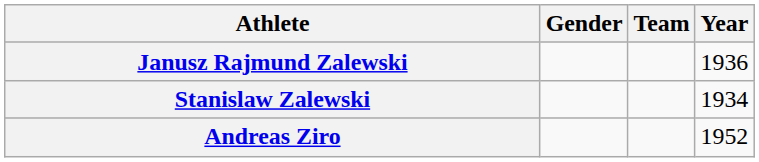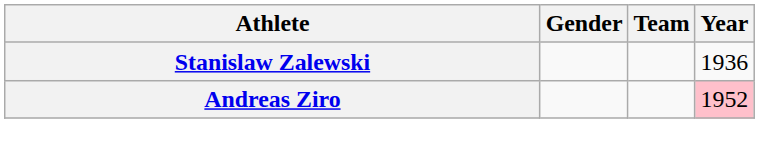 <table class="wikitable plainrowheaders">
 <tr>
 <th scope="col" style="width:22em">Athlete</th>
 <th scope="col">Gender</th>
 <th scope="col">Team</th>
 <th scope="col">Year</th>
 </tr>
 <tr>
-<th scope="row"><a href='#'>Janusz Rajmund Zalewski</a></th>
+<th scope="row"><a href='#'>Stanislaw Zalewski</a></th>
 <td style="text-align:center"></td>
 <td></td>
 <td>1936</td>
 </tr>
 <tr>
-<th scope="row"><a href='#'>Stanislaw Zalewski</a></th>
-<td style="text-align:center"></td>
-<td></td>
-<td>1934</td>
-</tr>
-<tr>
 <th scope="row"><a href='#'>Andreas Ziro</a></th>
 <td style="text-align:center"></td>
 <td></td>
-<td>1952</td>
+<td style="background: pink;">1952</td>
 </tr>
 </table>
